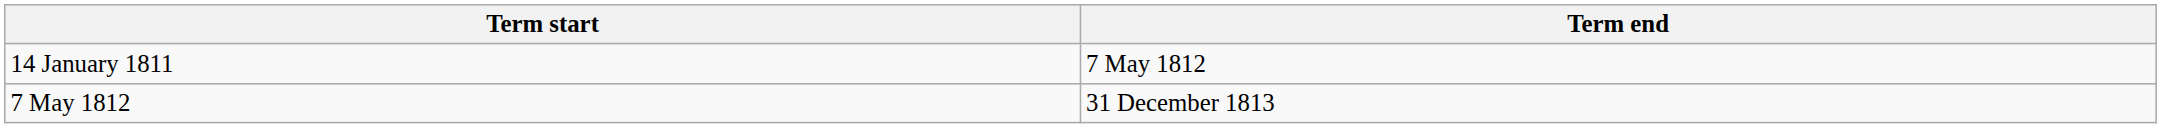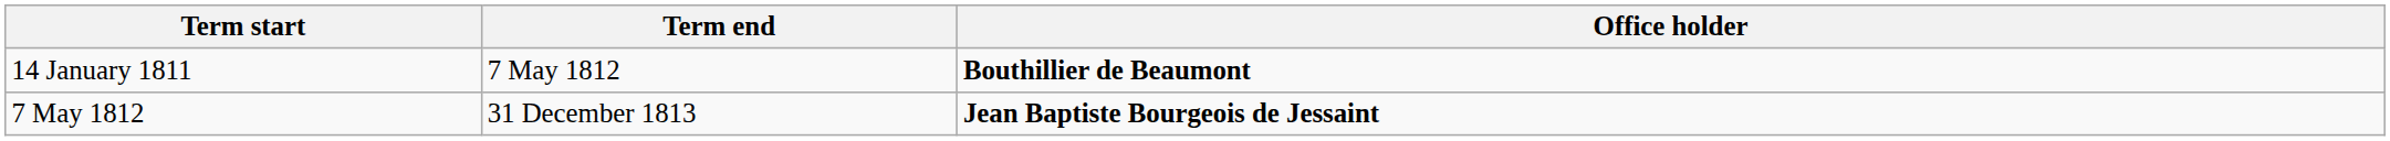 <table class="wikitable" style="width: 70%;">
 <tr>
 <th align="left" style="width: 20%;">Term start</th>
 <th align="left" style="width: 20%;">Term end</th>
+<th align="left">Office holder</th>
 </tr>
 <tr valign="top">
 <td>14 January 1811</td>
 <td>7 May 1812</td>
+<td><strong>Bouthillier de Beaumont</strong></td>
 </tr>
 <tr valign="top">
 <td>7 May 1812</td>
 <td>31 December 1813</td>
+<td><strong>Jean Baptiste Bourgeois de Jessaint</strong></td>
 </tr>
 </table>
